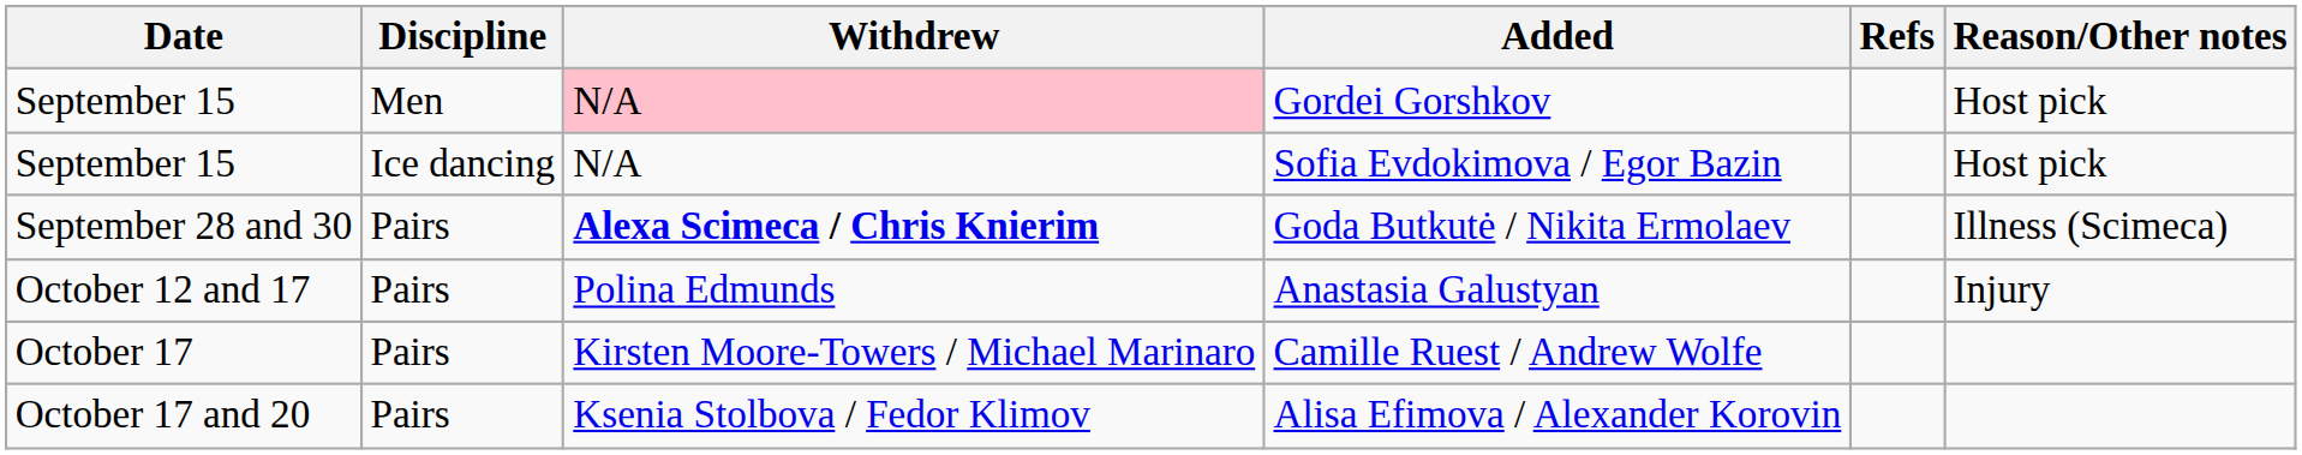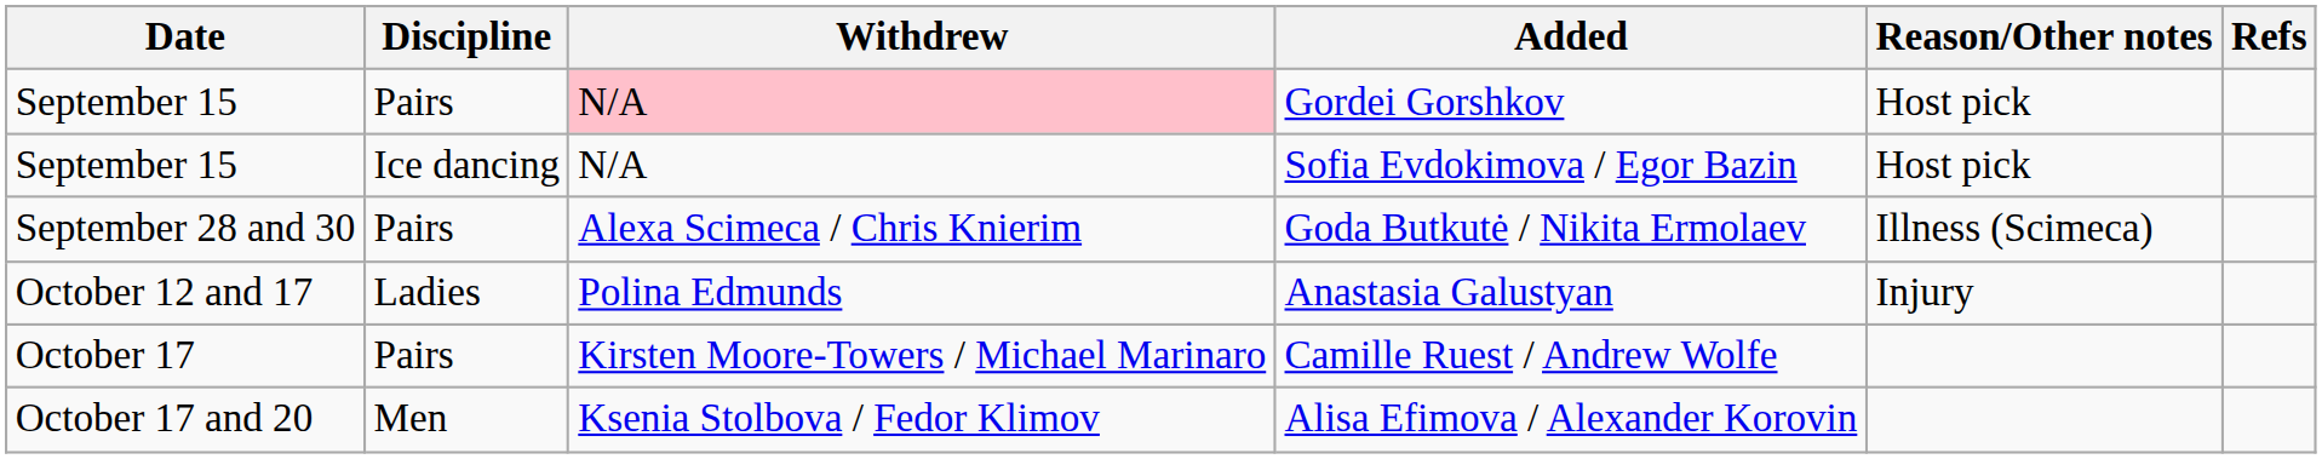 <table class="wikitable sortable">
 <tr>
 <th>Date</th>
 <th>Discipline</th>
 <th>Withdrew</th>
 <th>Added</th>
+<th>Reason/Other notes</th>
 <th>Refs</th>
-<th>Reason/Other notes</th>
 </tr>
 <tr>
 <td>September 15</td>
-<td>Men</td>
+<td>Pairs</td>
 <td style="background: pink;">N/A</td>
 <td> <a href='#'>Gordei Gorshkov</a></td>
+<td>Host pick</td>
 <td></td>
-<td>Host pick</td>
 </tr>
 <tr>
 <td>September 15</td>
 <td>Ice dancing</td>
 <td>N/A</td>
 <td> <a href='#'>Sofia Evdokimova</a> / <a href='#'>Egor Bazin</a></td>
+<td>Host pick</td>
 <td></td>
-<td>Host pick</td>
 </tr>
 <tr>
 <td>September 28 and 30</td>
 <td>Pairs</td>
-<td><strong> <a href='#'>Alexa Scimeca</a> / <a href='#'>Chris Knierim</a></strong></td>
+<td> <a href='#'>Alexa Scimeca</a> / <a href='#'>Chris Knierim</a></td>
 <td> <a href='#'>Goda Butkutė</a> / <a href='#'>Nikita Ermolaev</a></td>
+<td>Illness (Scimeca)</td>
 <td></td>
-<td>Illness (Scimeca)</td>
 </tr>
 <tr>
 <td>October 12 and 17</td>
-<td>Pairs</td>
+<td>Ladies</td>
 <td> <a href='#'>Polina Edmunds</a></td>
 <td> <a href='#'>Anastasia Galustyan</a></td>
+<td>Injury</td>
 <td></td>
-<td>Injury</td>
 </tr>
 <tr>
 <td>October 17</td>
 <td>Pairs</td>
 <td> <a href='#'>Kirsten Moore-Towers</a> / <a href='#'>Michael Marinaro</a></td>
 <td> <a href='#'>Camille Ruest</a> / <a href='#'>Andrew Wolfe</a></td>
 <td></td>
 <td></td>
 </tr>
 <tr>
 <td>October 17 and 20</td>
-<td>Pairs</td>
+<td>Men</td>
 <td> <a href='#'>Ksenia Stolbova</a> / <a href='#'>Fedor Klimov</a></td>
 <td> <a href='#'>Alisa Efimova</a> / <a href='#'>Alexander Korovin</a></td>
 <td></td>
 <td></td>
 </tr>
 </table>
